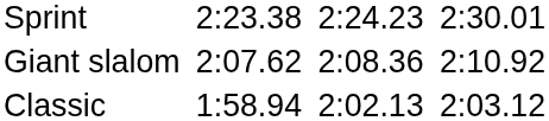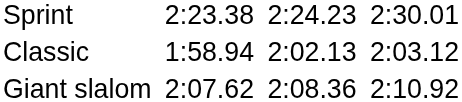 <table>
 <tr>
 <td>Sprint</td>
 <td></td>
 <td>2:23.38</td>
 <td></td>
 <td>2:24.23</td>
 <td></td>
 <td>2:30.01</td>
 </tr>
 <tr>
+<td>Classic</td>
+<td></td>
+<td>1:58.94</td>
+<td></td>
+<td>2:02.13</td>
+<td></td>
+<td>2:03.12</td>
+</tr>
+<tr>
 <td>Giant slalom</td>
 <td></td>
 <td>2:07.62</td>
 <td></td>
 <td>2:08.36</td>
 <td></td>
 <td>2:10.92</td>
 </tr>
-<tr>
-<td>Classic</td>
-<td></td>
-<td>1:58.94</td>
-<td></td>
-<td>2:02.13</td>
-<td></td>
-<td>2:03.12</td>
-</tr>
 </table>
